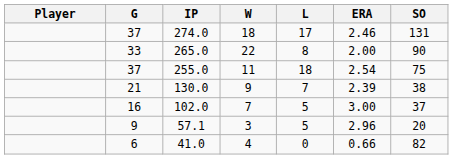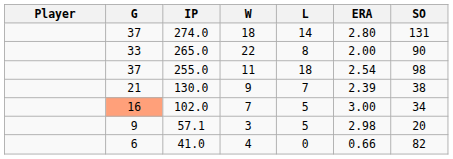 <table class="wikitable sortable">
 <tr>
 <th bgcolor="#DDDDFF" width="16%">Player</th>
 <th bgcolor="#DDDDFF" width="9%">G</th>
 <th bgcolor="#DDDDFF" width="9%">IP</th>
 <th bgcolor="#DDDDFF" width="9%">W</th>
 <th bgcolor="#DDDDFF" width="9%">L</th>
 <th bgcolor="#DDDDFF" width="9%">ERA</th>
 <th bgcolor="#DDDDFF" width="9%">SO</th>
 </tr>
 <tr align="center">
 <td></td>
 <td>37</td>
 <td>274.0</td>
 <td>18</td>
-<td>17</td>
-<td>2.46</td>
+<td>14</td>
+<td>2.80</td>
 <td>131</td>
 </tr>
 <tr align="center">
 <td></td>
 <td>33</td>
 <td>265.0</td>
 <td>22</td>
 <td>8</td>
 <td>2.00</td>
 <td>90</td>
 </tr>
 <tr align="center">
 <td></td>
 <td>37</td>
 <td>255.0</td>
 <td>11</td>
 <td>18</td>
 <td>2.54</td>
-<td>75</td>
+<td>98</td>
 </tr>
 <tr align="center">
 <td></td>
 <td>21</td>
 <td>130.0</td>
 <td>9</td>
 <td>7</td>
 <td>2.39</td>
 <td>38</td>
 </tr>
 <tr align="center">
 <td></td>
-<td>16</td>
+<td style="background: lightsalmon;">16</td>
 <td>102.0</td>
 <td>7</td>
 <td>5</td>
 <td>3.00</td>
-<td>37</td>
+<td>34</td>
 </tr>
 <tr align="center">
 <td></td>
 <td>9</td>
 <td>57.1</td>
 <td>3</td>
 <td>5</td>
-<td>2.96</td>
+<td>2.98</td>
 <td>20</td>
 </tr>
 <tr align="center">
 <td></td>
 <td>6</td>
 <td>41.0</td>
 <td>4</td>
 <td>0</td>
 <td>0.66</td>
 <td>82</td>
 </tr>
 </table>
